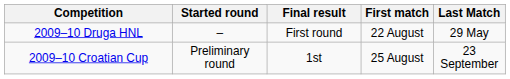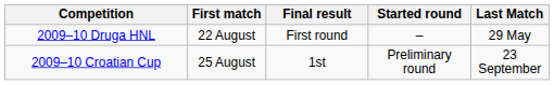 <table class="wikitable" style="text-align: center;">
 <tr>
 <th width="220">Competition</th>
+<th width="90">First match</th>
+<th width="120">Final result</th>
 <th width="120">Started round</th>
-<th width="120">Final result</th>
-<th width="90">First match</th>
 <th width="90">Last Match</th>
 </tr>
 <tr>
 <td><a href='#'>2009–10 Druga HNL</a></td>
+<td>22 August</td>
+<td>First round</td>
 <td>–</td>
-<td>First round</td>
-<td>22 August</td>
 <td>29 May</td>
 </tr>
 <tr>
 <td><a href='#'>2009–10 Croatian Cup</a></td>
+<td>25 August</td>
+<td>1st</td>
 <td>Preliminary round</td>
-<td>1st</td>
-<td>25 August</td>
 <td>23 September</td>
 </tr>
 </table>
